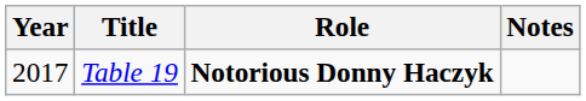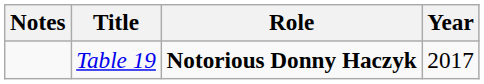 <table class="wikitable">
 <tr>
-<th>Year</th>
+<th>Notes</th>
 <th>Title</th>
 <th>Role</th>
-<th>Notes</th>
+<th>Year</th>
 </tr>
 <tr>
-<td>2017</td>
+<td></td>
 <td><em><a href='#'>Table 19</a></em></td>
 <td><strong>Notorious Donny Haczyk</strong></td>
-<td></td>
+<td>2017</td>
 </tr>
 </table>
